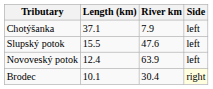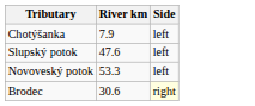 <table class="wikitable">
 <tr>
 <th>Tributary</th>
-<th>Length (km)</th>
 <th>River km</th>
 <th>Side</th>
 </tr>
 <tr>
 <td>Chotýšanka</td>
-<td>37.1</td>
 <td>7.9</td>
 <td>left</td>
 </tr>
 <tr>
 <td>Slupský potok</td>
-<td>15.5</td>
 <td>47.6</td>
 <td>left</td>
 </tr>
 <tr>
 <td>Novoveský potok</td>
-<td>12.4</td>
-<td>63.9</td>
+<td>53.3</td>
 <td>left</td>
 </tr>
 <tr>
 <td>Brodec</td>
-<td>10.1</td>
-<td>30.4</td>
+<td>30.6</td>
 <td style="background: lightyellow;">right</td>
 </tr>
 </table>
